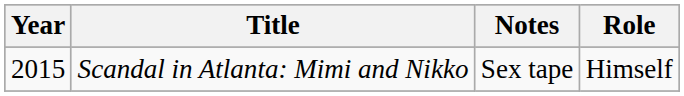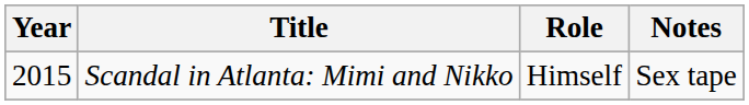 <table class="wikitable sortable">
 <tr>
 <th>Year</th>
 <th>Title</th>
+<th>Role</th>
 <th>Notes</th>
-<th>Role</th>
 </tr>
 <tr>
 <td>2015</td>
 <td><em>Scandal in Atlanta: Mimi and Nikko</em></td>
+<td>Himself</td>
 <td>Sex tape</td>
-<td>Himself</td>
 </tr>
 </table>
